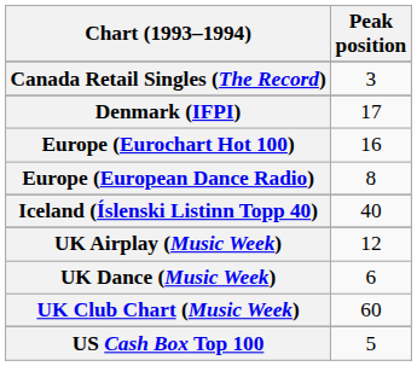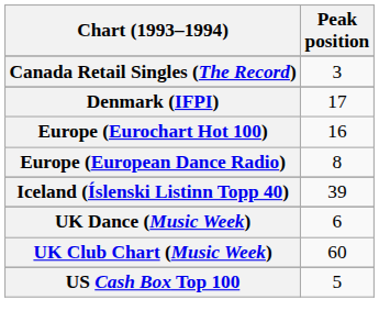 <table class="wikitable sortable plainrowheaders" style="text-align:center">
 <tr>
 <th>Chart (1993–1994)</th>
 <th>Peak<br>position</th>
 </tr>
 <tr>
 </tr>
 <tr>
 </tr>
 <tr>
 </tr>
 <tr>
 <th scope="row">Canada Retail Singles (<em><a href='#'>The Record</a></em>)</th>
 <td>3</td>
 </tr>
 <tr>
 </tr>
 <tr>
 </tr>
 <tr>
 <th scope="row">Denmark (<a href='#'>IFPI</a>)</th>
 <td>17</td>
 </tr>
 <tr>
 <th scope="row">Europe (<a href='#'>Eurochart Hot 100</a>)</th>
 <td>16</td>
 </tr>
 <tr>
 <th scope="row">Europe (<a href='#'>European Dance Radio</a>)</th>
 <td>8</td>
 </tr>
 <tr>
 </tr>
 <tr>
 </tr>
 <tr>
 <th scope="row">Iceland (<a href='#'>Íslenski Listinn Topp 40</a>)</th>
-<td>40</td>
+<td>39</td>
 </tr>
 <tr>
 </tr>
 <tr>
 </tr>
 <tr>
 </tr>
 <tr>
 </tr>
 <tr>
 </tr>
 <tr>
 </tr>
 <tr>
-</tr>
-<tr>
-<th scope="row">UK Airplay (<em><a href='#'>Music Week</a></em>)</th>
-<td>12</td>
 </tr>
 <tr>
 <th scope="row">UK Dance (<em><a href='#'>Music Week</a></em>)</th>
 <td>6</td>
 </tr>
 <tr>
 <th scope="row"><a href='#'>UK Club Chart</a> (<em><a href='#'>Music Week</a></em>)</th>
 <td>60</td>
 </tr>
 <tr>
 </tr>
 <tr>
 </tr>
 <tr>
 </tr>
 <tr>
 </tr>
 <tr>
 </tr>
 <tr>
 </tr>
 <tr>
 <th scope="row">US <a href='#'><em>Cash Box</em> Top 100</a></th>
 <td>5</td>
 </tr>
 </table>
